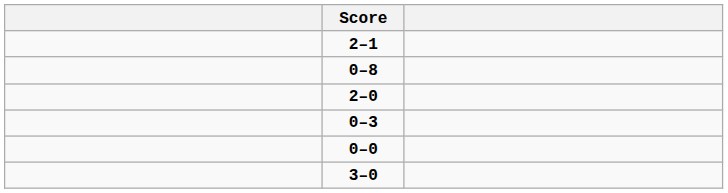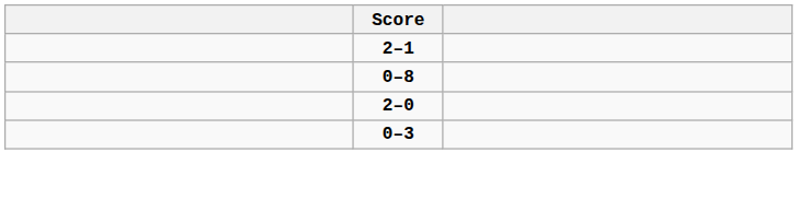 <table class="wikitable" style="text-align: center; font-size:100% ">
 <tr>
 <th align="right" width="250"></th>
 <th width="60">Score</th>
 <th align="left" width="250"></th>
 </tr>
 <tr>
 <td align=left><strong></strong></td>
 <td align=center><strong>2–1</strong></td>
 <td align=left></td>
 </tr>
 <tr>
 <td align=left></td>
 <td align=center><strong>0–8</strong></td>
 <td align=left><strong></strong></td>
 </tr>
 <tr>
 <td align=left><strong></strong></td>
 <td align=center><strong>2–0</strong></td>
 <td align=left></td>
 </tr>
 <tr>
 <td align=left></td>
 <td align=center><strong>0–3</strong></td>
 <td align=left><strong></strong></td>
 </tr>
-<tr>
-<td align=left></td>
-<td align=center><strong>0–0</strong></td>
-<td align=left></td>
-</tr>
-<tr>
-<td align=left><strong></strong></td>
-<td align=center><strong>3–0</strong></td>
-<td align=left></td>
-</tr>
 </table>
